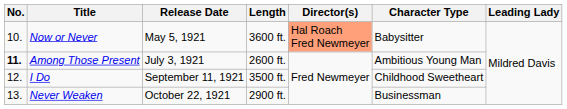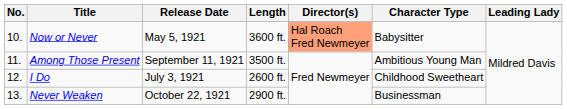 <table class="wikitable">
 <tr>
 <th>No.</th>
 <th>Title</th>
 <th>Release Date</th>
 <th>Length</th>
 <th>Director(s)</th>
 <th>Character Type</th>
 <th>Leading Lady</th>
 </tr>
 <tr>
 <td>10.</td>
 <td><em><a href='#'>Now or Never</a></em></td>
 <td>May 5, 1921</td>
 <td>3600 ft.</td>
 <td style="background: lightsalmon;">Hal Roach<br>Fred Newmeyer</td>
 <td>Babysitter</td>
 <td rowspan="4">Mildred Davis</td>
 </tr>
 <tr>
-<td><strong>11.</strong></td>
+<td>11.</td>
 <td><em><a href='#'>Among Those Present</a></em></td>
-<td>July 3, 1921</td>
-<td>2600 ft.</td>
+<td>September 11, 1921</td>
+<td>3500 ft.</td>
 <td rowspan="3">Fred Newmeyer</td>
 <td>Ambitious Young Man</td>
 </tr>
 <tr>
 <td>12.</td>
 <td><em><a href='#'>I Do</a></em></td>
-<td>September 11, 1921</td>
-<td>3500 ft.</td>
+<td>July 3, 1921</td>
+<td>2600 ft.</td>
 <td>Childhood Sweetheart</td>
 </tr>
 <tr>
 <td>13.</td>
 <td><em><a href='#'>Never Weaken</a></em></td>
 <td>October 22, 1921</td>
 <td>2900 ft.</td>
 <td>Businessman</td>
 </tr>
 </table>
